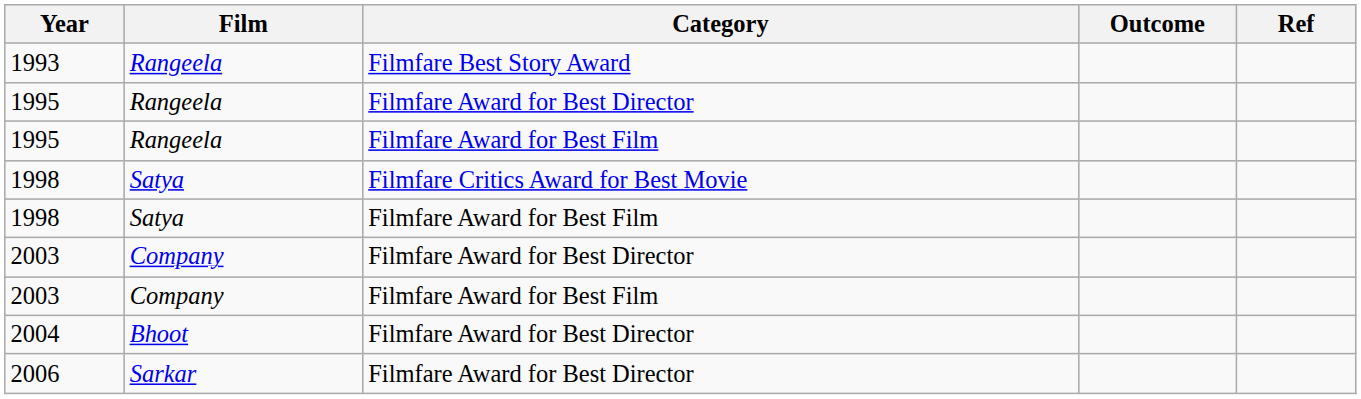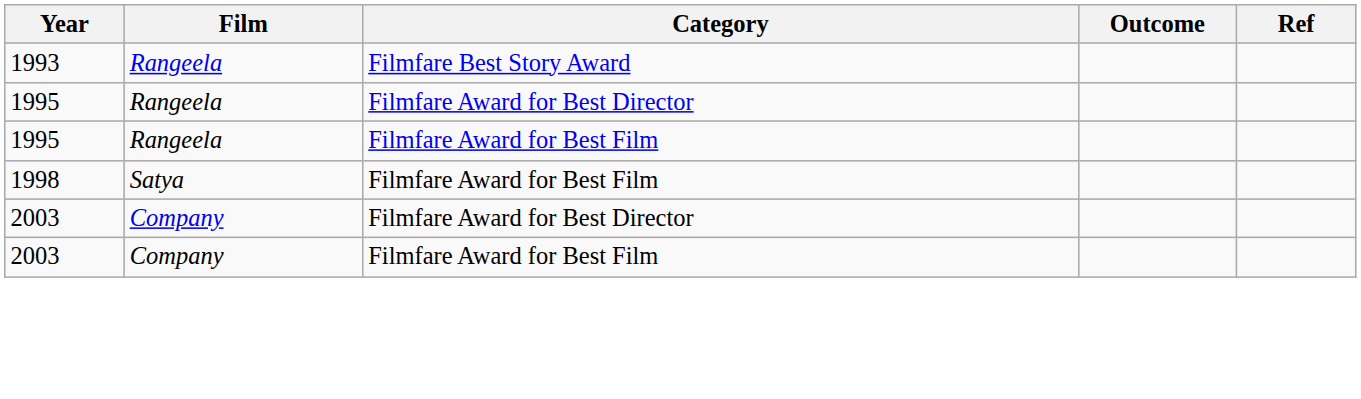 <table class="wikitable" style="width:100%;">
 <tr>
 <th width=5%>Year</th>
 <th style="width:10%;">Film</th>
 <th style="width:30%;">Category</th>
 <th style="width:5%;">Outcome</th>
 <th style="width:5%;">Ref</th>
 </tr>
 <tr>
 <td>1993</td>
 <td><em><a href='#'>Rangeela</a></em></td>
 <td><a href='#'>Filmfare Best Story Award</a></td>
 <td></td>
 <td></td>
 </tr>
 <tr>
 <td>1995</td>
 <td><em>Rangeela</em></td>
 <td><a href='#'>Filmfare Award for Best Director</a></td>
 <td></td>
 <td></td>
 </tr>
 <tr>
 <td>1995</td>
 <td><em>Rangeela</em></td>
 <td><a href='#'>Filmfare Award for Best Film</a></td>
 <td></td>
 <td></td>
 </tr>
 <tr>
 <td>1998</td>
-<td><em><a href='#'>Satya</a></em></td>
-<td><a href='#'>Filmfare Critics Award for Best Movie</a></td>
-<td></td>
-<td></td>
-</tr>
-<tr>
-<td>1998</td>
 <td><em>Satya</em></td>
 <td>Filmfare Award for Best Film</td>
 <td></td>
 <td></td>
 </tr>
 <tr>
 <td>2003</td>
 <td><em><a href='#'>Company</a></em></td>
 <td>Filmfare Award for Best Director</td>
 <td></td>
 <td></td>
 </tr>
 <tr>
 <td>2003</td>
 <td><em>Company</em></td>
 <td>Filmfare Award for Best Film</td>
 <td></td>
 <td></td>
 </tr>
-<tr>
-<td>2004</td>
-<td><em><a href='#'>Bhoot</a></em></td>
-<td>Filmfare Award for Best Director</td>
-<td></td>
-<td></td>
-</tr>
-<tr>
-<td>2006</td>
-<td><em><a href='#'>Sarkar</a></em></td>
-<td>Filmfare Award for Best Director</td>
-<td></td>
-<td></td>
-</tr>
 </table>
